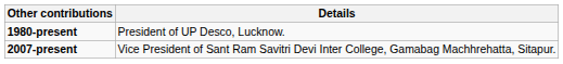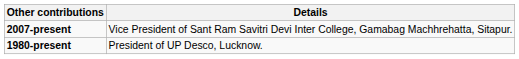 <table class="wikitable">
 <tr>
 <th><strong>Other contributions</strong></th>
 <th><strong>Details</strong></th>
 </tr>
 <tr>
+<td><strong>2007-present</strong></td>
+<td>Vice President of Sant Ram Savitri Devi Inter College, Gamabag Machhrehatta, Sitapur.</td>
+</tr>
+<tr>
 <td><strong>1980-present</strong></td>
 <td>President of UP Desco, Lucknow.</td>
 </tr>
-<tr>
-<td><strong>2007-present</strong></td>
-<td>Vice President of Sant Ram Savitri Devi Inter College, Gamabag Machhrehatta, Sitapur.</td>
-</tr>
 </table>
